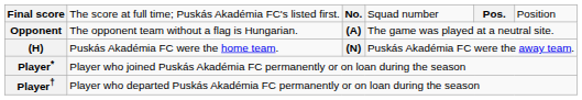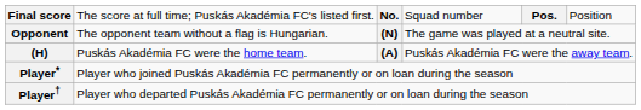 <table class="wikitable" style="font-size:95%;">
 <tr>
 <th>Final score</th>
 <td>The score at full time; Puskás Akadémia FC's listed first.</td>
 <th>No.</th>
 <td>Squad number</td>
 <th>Pos.</th>
 <td>Position</td>
 </tr>
 <tr>
 <th>Opponent</th>
 <td>The opponent team without a flag is Hungarian.</td>
-<th>(A)</th>
+<th>(N)</th>
 <td colspan="3">The game was played at a neutral site.</td>
 </tr>
 <tr>
 <th>(H)</th>
 <td>Puskás Akadémia FC were the <a href='#'>home team</a>.</td>
-<th>(N)</th>
+<th>(A)</th>
 <td colspan="3">Puskás Akadémia FC were the <a href='#'>away team</a>.</td>
 </tr>
 <tr>
 <th>Player<sup>*</sup></th>
 <td colspan="5">Player who joined Puskás Akadémia FC permanently or on loan during the season</td>
 </tr>
 <tr>
 <th>Player<sup>†</sup></th>
 <td colspan="5">Player who departed Puskás Akadémia FC permanently or on loan during the season</td>
 </tr>
 </table>
